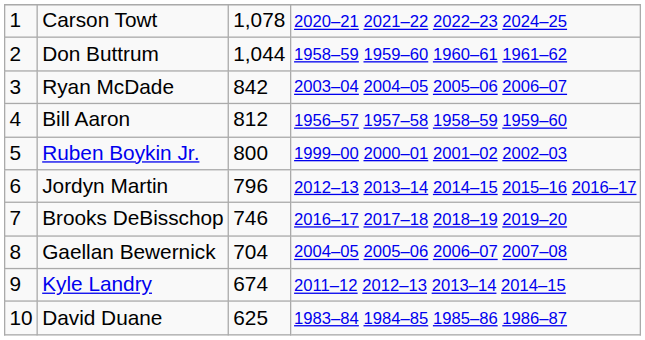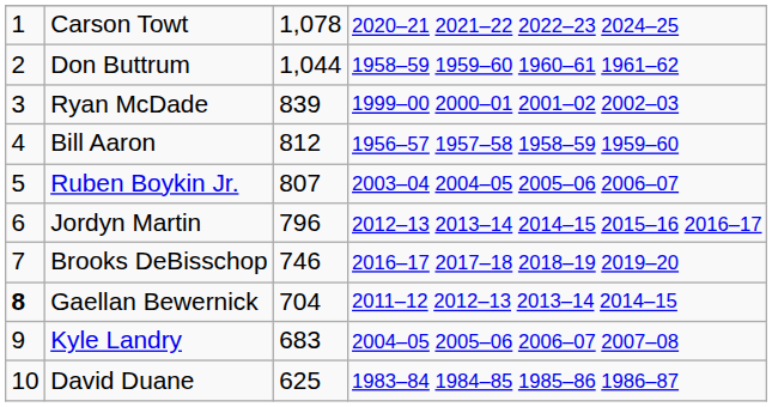 <table class="wikitable">
 <tr>
 </tr>
 <tr>
 <td>1</td>
 <td>Carson Towt</td>
 <td>1,078</td>
 <td style="font-size:80%;"><a href='#'>2020–21</a> <a href='#'>2021–22</a> <a href='#'>2022–23</a> <a href='#'>2024–25</a></td>
 </tr>
 <tr>
 <td>2</td>
 <td>Don Buttrum</td>
 <td>1,044</td>
 <td style="font-size:80%;"><a href='#'>1958–59</a> <a href='#'>1959–60</a> <a href='#'>1960–61</a> <a href='#'>1961–62</a></td>
 </tr>
 <tr>
 <td>3</td>
 <td>Ryan McDade</td>
-<td>842</td>
-<td style="font-size:80%;"><a href='#'>2003–04</a> <a href='#'>2004–05</a> <a href='#'>2005–06</a> <a href='#'>2006–07</a></td>
+<td>839</td>
+<td style="font-size:80%;"><a href='#'>1999–00</a> <a href='#'>2000–01</a> <a href='#'>2001–02</a> <a href='#'>2002–03</a></td>
 </tr>
 <tr>
 <td>4</td>
 <td>Bill Aaron</td>
 <td>812</td>
 <td style="font-size:80%;"><a href='#'>1956–57</a> <a href='#'>1957–58</a> <a href='#'>1958–59</a> <a href='#'>1959–60</a></td>
 </tr>
 <tr>
 <td>5</td>
 <td><a href='#'>Ruben Boykin Jr.</a></td>
-<td>800</td>
-<td style="font-size:80%;"><a href='#'>1999–00</a> <a href='#'>2000–01</a> <a href='#'>2001–02</a> <a href='#'>2002–03</a></td>
+<td>807</td>
+<td style="font-size:80%;"><a href='#'>2003–04</a> <a href='#'>2004–05</a> <a href='#'>2005–06</a> <a href='#'>2006–07</a></td>
 </tr>
 <tr>
 <td>6</td>
 <td>Jordyn Martin</td>
 <td>796</td>
 <td style="font-size:80%;"><a href='#'>2012–13</a> <a href='#'>2013–14</a> <a href='#'>2014–15</a> <a href='#'>2015–16</a> <a href='#'>2016–17</a></td>
 </tr>
 <tr>
 <td>7</td>
 <td>Brooks DeBisschop</td>
 <td>746</td>
 <td style="font-size:80%;"><a href='#'>2016–17</a> <a href='#'>2017–18</a> <a href='#'>2018–19</a> <a href='#'>2019–20</a></td>
 </tr>
 <tr>
-<td>8</td>
+<td><strong>8</strong></td>
 <td>Gaellan Bewernick</td>
 <td>704</td>
-<td style="font-size:80%;"><a href='#'>2004–05</a> <a href='#'>2005–06</a> <a href='#'>2006–07</a> <a href='#'>2007–08</a></td>
+<td style="font-size:80%;"><a href='#'>2011–12</a> <a href='#'>2012–13</a> <a href='#'>2013–14</a> <a href='#'>2014–15</a></td>
 </tr>
 <tr>
 <td>9</td>
 <td><a href='#'>Kyle Landry</a></td>
-<td>674</td>
-<td style="font-size:80%;"><a href='#'>2011–12</a> <a href='#'>2012–13</a> <a href='#'>2013–14</a> <a href='#'>2014–15</a></td>
+<td>683</td>
+<td style="font-size:80%;"><a href='#'>2004–05</a> <a href='#'>2005–06</a> <a href='#'>2006–07</a> <a href='#'>2007–08</a></td>
 </tr>
 <tr>
 <td>10</td>
 <td>David Duane</td>
 <td>625</td>
 <td style="font-size:80%;"><a href='#'>1983–84</a> <a href='#'>1984–85</a> <a href='#'>1985–86</a> <a href='#'>1986–87</a></td>
 </tr>
 </table>
